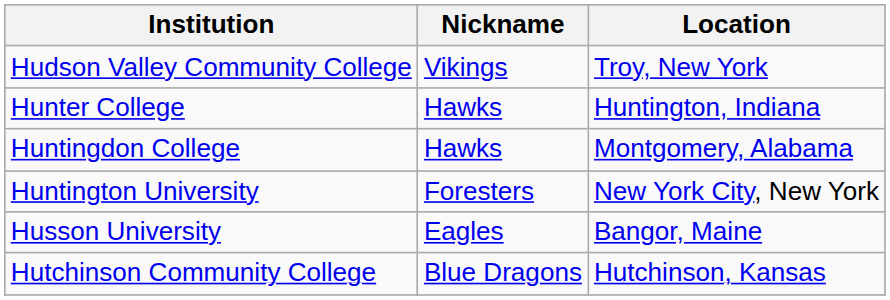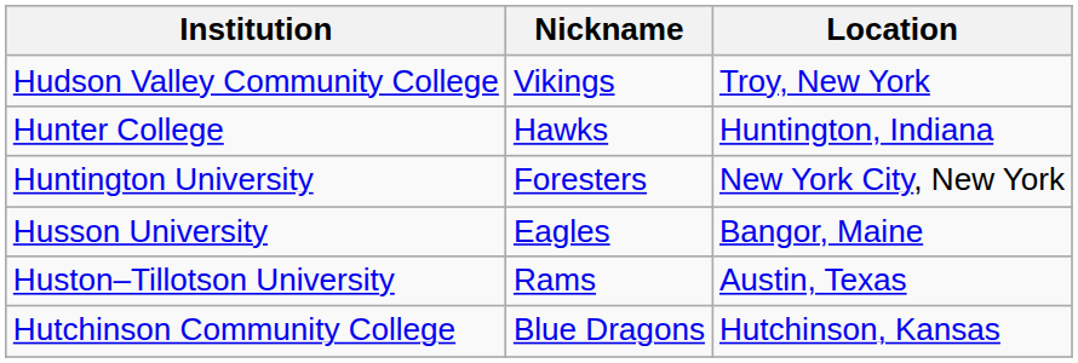 <table class="wikitable">
 <tr>
 <th>Institution</th>
 <th>Nickname</th>
 <th>Location</th>
 </tr>
 <tr>
 <td><a href='#'>Hudson Valley Community College</a></td>
 <td><a href='#'>Vikings</a></td>
 <td><a href='#'>Troy, New York</a></td>
 </tr>
 <tr>
 <td><a href='#'>Hunter College</a></td>
 <td><a href='#'>Hawks</a></td>
 <td><a href='#'>Huntington, Indiana</a></td>
 </tr>
 <tr>
-<td><a href='#'>Huntingdon College</a></td>
-<td><a href='#'>Hawks</a></td>
-<td><a href='#'>Montgomery, Alabama</a></td>
-</tr>
-<tr>
 <td><a href='#'>Huntington University</a></td>
 <td><a href='#'>Foresters</a></td>
 <td><a href='#'>New York City</a>, New York</td>
 </tr>
 <tr>
 <td><a href='#'>Husson University</a></td>
 <td><a href='#'>Eagles</a></td>
 <td><a href='#'>Bangor, Maine</a></td>
 </tr>
 <tr>
+<td><a href='#'>Huston–Tillotson University</a></td>
+<td><a href='#'>Rams</a></td>
+<td><a href='#'>Austin, Texas</a></td>
+</tr>
+<tr>
 <td><a href='#'>Hutchinson Community College</a></td>
 <td><a href='#'>Blue Dragons</a></td>
 <td><a href='#'>Hutchinson, Kansas</a></td>
 </tr>
 </table>
